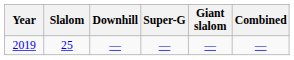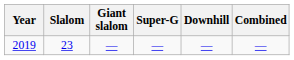 <table class=wikitable style="text-align:center">
 <tr>
 <th>  Year  </th>
 <th> Slalom </th>
+<th> Giant <br> slalom </th>
+<th>Super-G</th>
 <th>Downhill</th>
-<th>Super-G</th>
-<th> Giant <br> slalom </th>
 <th>Combined</th>
 </tr>
 <tr>
 <td><a href='#'>2019</a></td>
-<td><a href='#'>25</a></td>
+<td><a href='#'>23</a></td>
 <td><a href='#'>—</a></td>
 <td><a href='#'>—</a></td>
 <td><a href='#'>—</a></td>
 <td><a href='#'>—</a></td>
 </tr>
 </table>
